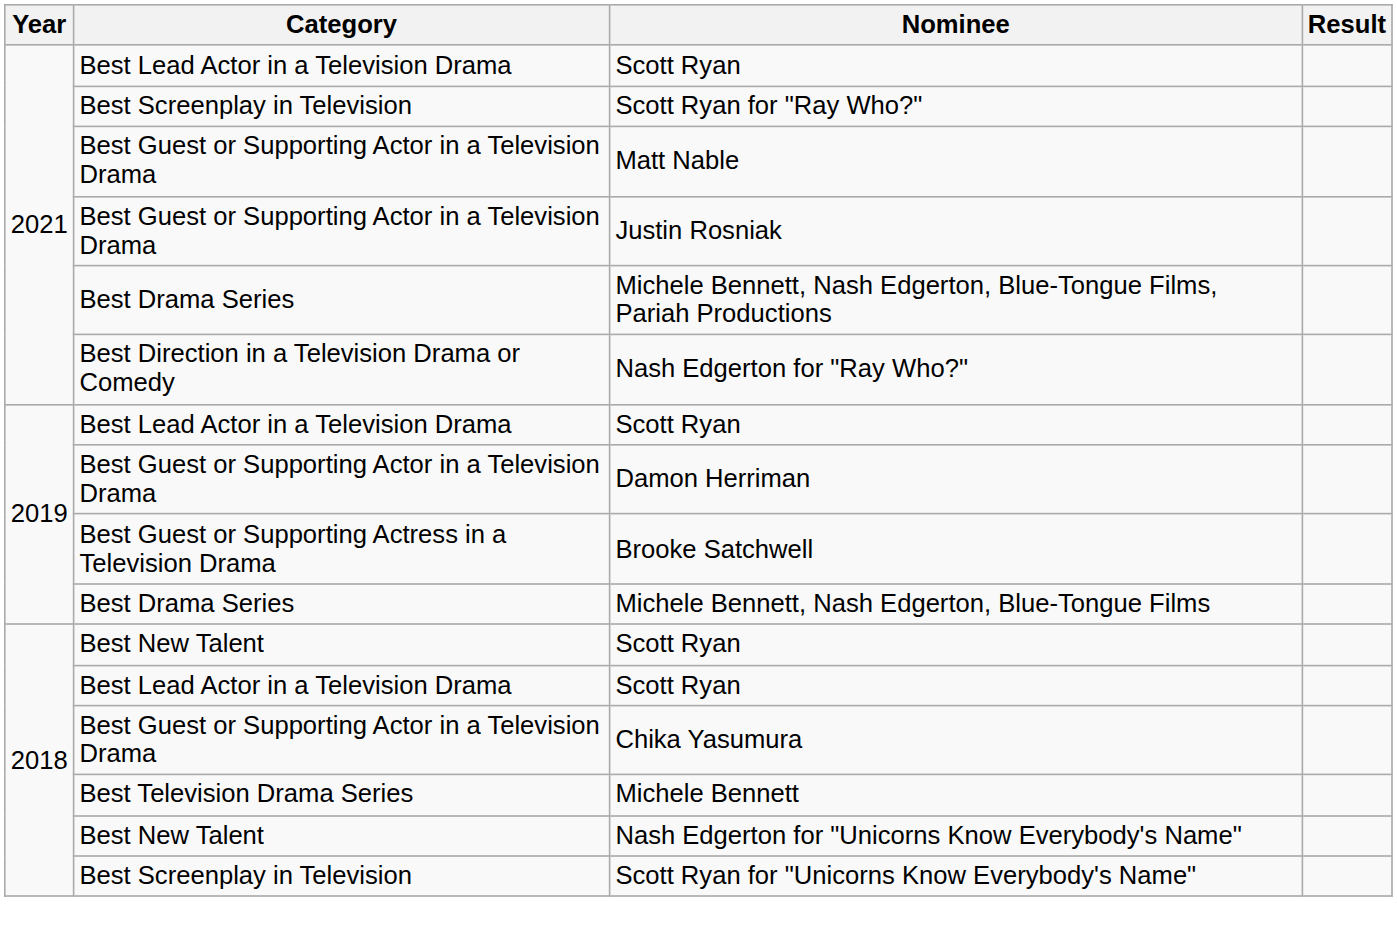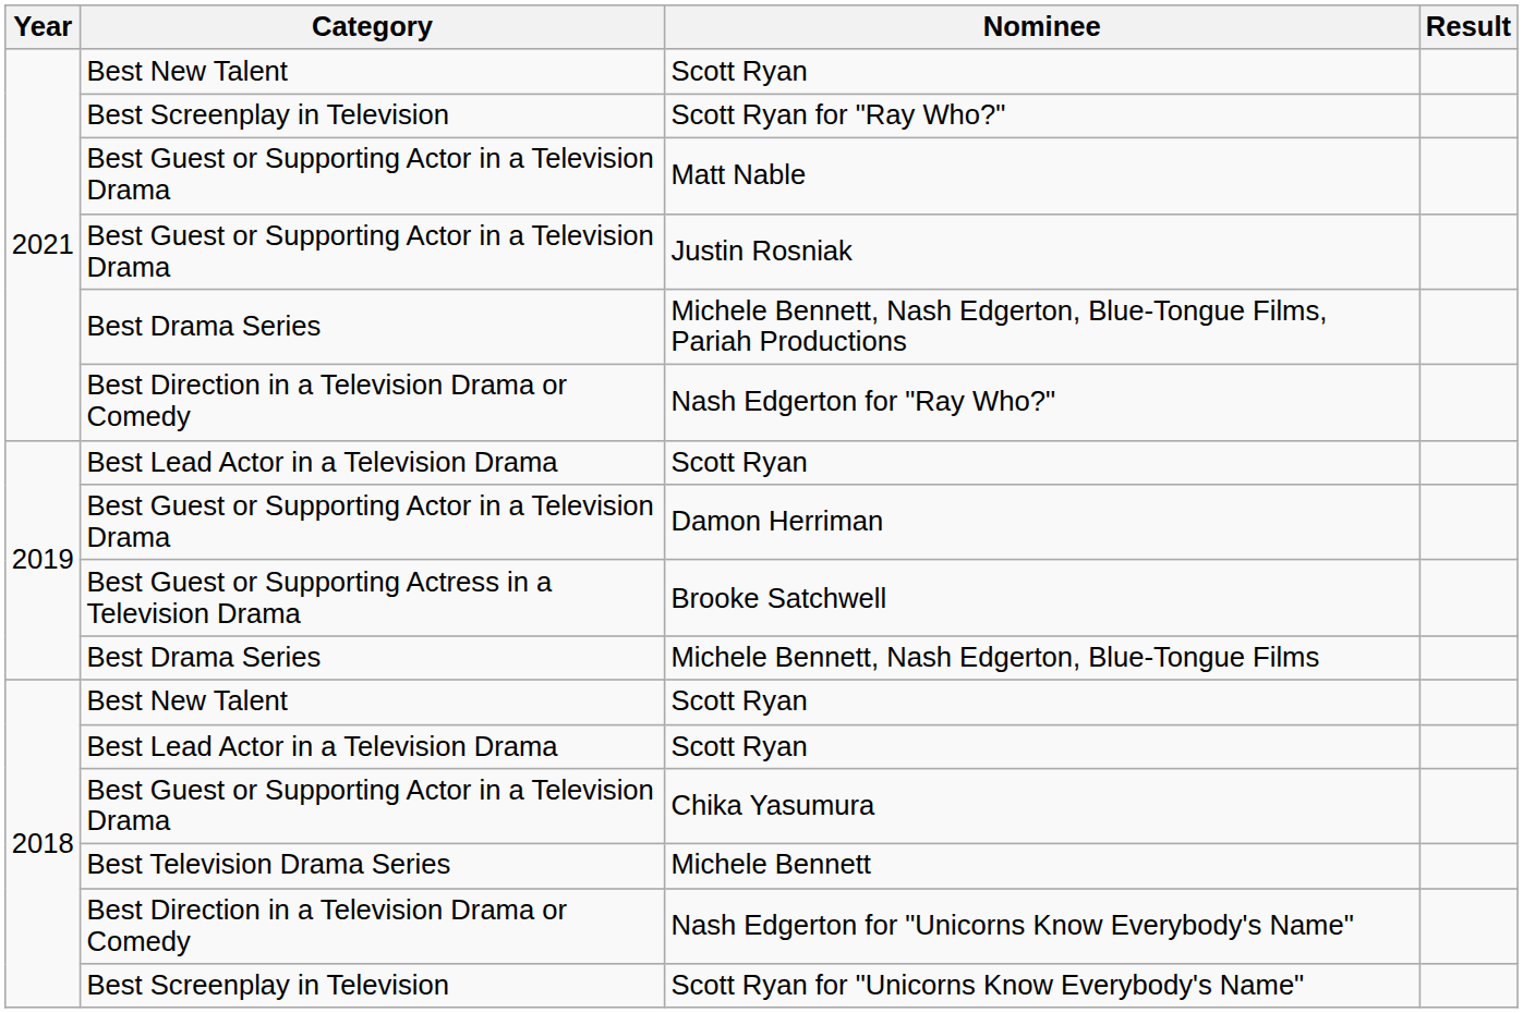 <table class="wikitable">
 <tr>
 <th>Year</th>
 <th>Category</th>
 <th>Nominee</th>
 <th>Result</th>
 </tr>
 <tr>
 <td rowspan="6">2021</td>
-<td>Best Lead Actor in a Television Drama</td>
+<td>Best New Talent</td>
 <td>Scott Ryan</td>
 <td></td>
 </tr>
 <tr>
 <td>Best Screenplay in Television</td>
 <td>Scott Ryan for "Ray Who?"</td>
 <td></td>
 </tr>
 <tr>
 <td>Best Guest or Supporting Actor in a Television Drama</td>
 <td>Matt Nable</td>
 <td></td>
 </tr>
 <tr>
 <td>Best Guest or Supporting Actor in a Television Drama</td>
 <td>Justin Rosniak</td>
 <td></td>
 </tr>
 <tr>
 <td>Best Drama Series</td>
 <td>Michele Bennett, Nash Edgerton, Blue-Tongue Films, Pariah Productions</td>
 <td></td>
 </tr>
 <tr>
 <td>Best Direction in a Television Drama or Comedy</td>
 <td>Nash Edgerton for "Ray Who?"</td>
 <td></td>
 </tr>
 <tr>
 <td rowspan="4">2019</td>
 <td>Best Lead Actor in a Television Drama</td>
 <td>Scott Ryan</td>
 <td></td>
 </tr>
 <tr>
 <td>Best Guest or Supporting Actor in a Television Drama</td>
 <td>Damon Herriman</td>
 <td></td>
 </tr>
 <tr>
 <td>Best Guest or Supporting Actress in a Television Drama</td>
 <td>Brooke Satchwell</td>
 <td></td>
 </tr>
 <tr>
 <td>Best Drama Series</td>
 <td>Michele Bennett, Nash Edgerton, Blue-Tongue Films</td>
 <td></td>
 </tr>
 <tr>
 <td rowspan="6">2018</td>
 <td>Best New Talent</td>
 <td>Scott Ryan</td>
 <td></td>
 </tr>
 <tr>
 <td>Best Lead Actor in a Television Drama</td>
 <td>Scott Ryan</td>
 <td></td>
 </tr>
 <tr>
 <td>Best Guest or Supporting Actor in a Television Drama</td>
 <td>Chika Yasumura</td>
 <td></td>
 </tr>
 <tr>
 <td>Best Television Drama Series</td>
 <td>Michele Bennett</td>
 <td></td>
 </tr>
 <tr>
-<td>Best New Talent</td>
+<td>Best Direction in a Television Drama or Comedy</td>
 <td>Nash Edgerton for "Unicorns Know Everybody's Name"</td>
 <td></td>
 </tr>
 <tr>
 <td>Best Screenplay in Television</td>
 <td>Scott Ryan for "Unicorns Know Everybody's Name"</td>
 <td></td>
 </tr>
 </table>
